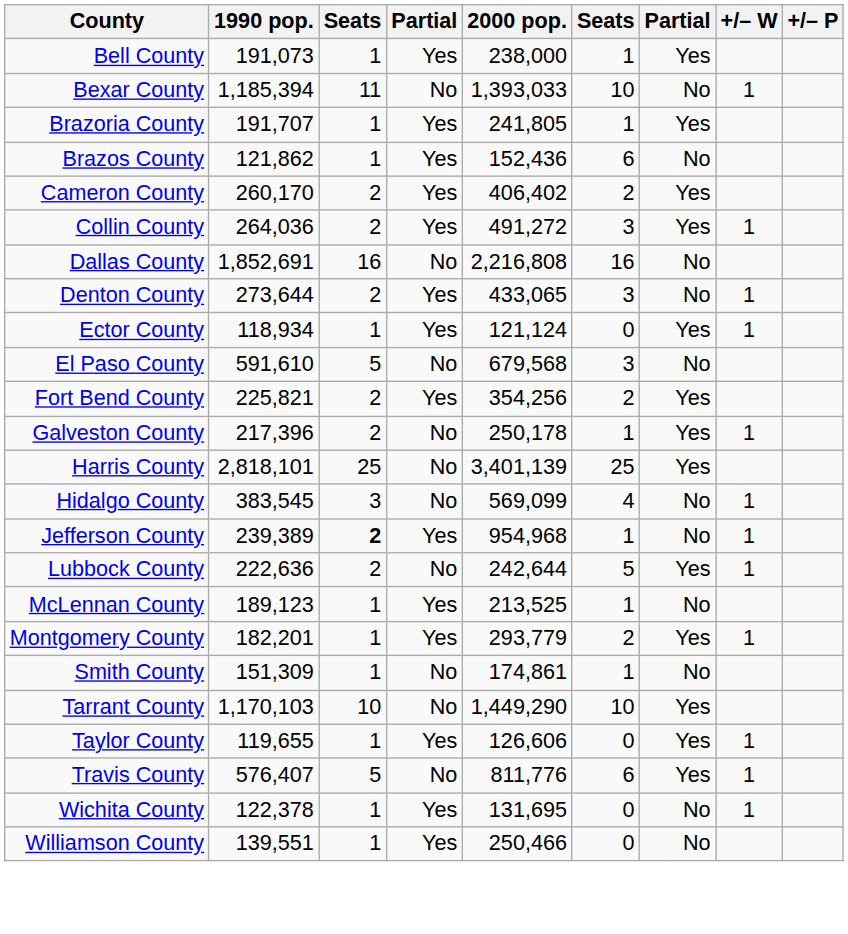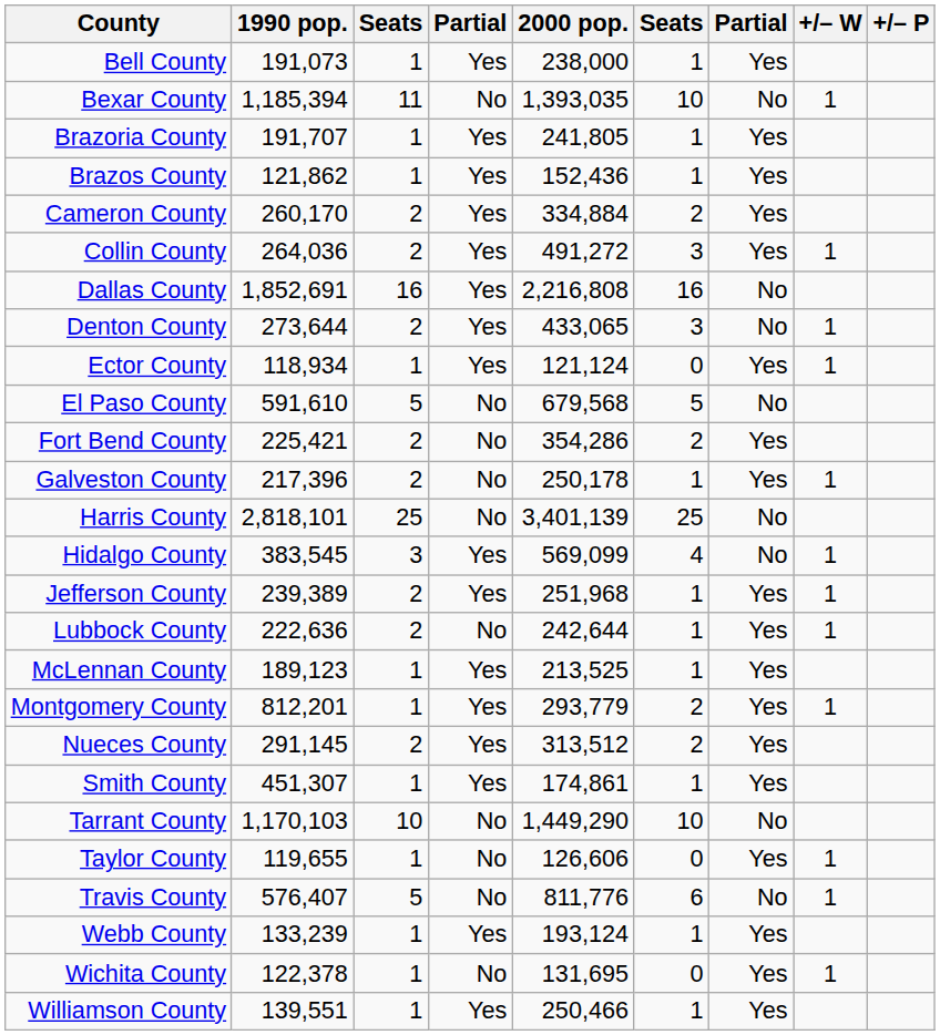 <table class="wikitable" style="font-size:100%; text-align:right;">
 <tr>
 <th>County</th>
 <th>1990 pop.</th>
 <th>Seats</th>
 <th>Partial</th>
 <th>2000 pop.</th>
 <th>Seats</th>
 <th>Partial</th>
 <th>+/– W</th>
 <th>+/– P</th>
 </tr>
 <tr>
 <td><a href='#'>Bell County</a></td>
 <td>191,073</td>
 <td>1</td>
 <td>Yes</td>
 <td>238,000</td>
 <td>1</td>
 <td>Yes</td>
 <td align="center"></td>
 <td align="center"></td>
 </tr>
 <tr>
 <td><a href='#'>Bexar County</a></td>
 <td>1,185,394</td>
 <td>11</td>
 <td>No</td>
-<td>1,393,033</td>
+<td>1,393,035</td>
 <td>10</td>
 <td>No</td>
 <td align="center">1</td>
 <td align="center"></td>
 </tr>
 <tr>
 <td><a href='#'>Brazoria County</a></td>
 <td>191,707</td>
 <td>1</td>
 <td>Yes</td>
 <td>241,805</td>
 <td>1</td>
 <td>Yes</td>
 <td align="center"></td>
 <td align="center"></td>
 </tr>
 <tr>
 <td><a href='#'>Brazos County</a></td>
 <td>121,862</td>
 <td>1</td>
 <td>Yes</td>
 <td>152,436</td>
-<td>6</td>
-<td>No</td>
+<td>1</td>
+<td>Yes</td>
 <td align="center"></td>
 <td align="center"></td>
 </tr>
 <tr>
 <td><a href='#'>Cameron County</a></td>
 <td>260,170</td>
 <td>2</td>
 <td>Yes</td>
-<td>406,402</td>
+<td>334,884</td>
 <td>2</td>
 <td>Yes</td>
 <td align="center"></td>
 <td align="center"></td>
 </tr>
 <tr>
 <td><a href='#'>Collin County</a></td>
 <td>264,036</td>
 <td>2</td>
 <td>Yes</td>
 <td>491,272</td>
 <td>3</td>
 <td>Yes</td>
 <td align="center">1</td>
 <td align="center"></td>
 </tr>
 <tr>
 <td><a href='#'>Dallas County</a></td>
 <td>1,852,691</td>
 <td>16</td>
-<td>No</td>
+<td>Yes</td>
 <td>2,216,808</td>
 <td>16</td>
 <td>No</td>
 <td align="center"></td>
 <td align="center"></td>
 </tr>
 <tr>
 <td><a href='#'>Denton County</a></td>
 <td>273,644</td>
 <td>2</td>
 <td>Yes</td>
 <td>433,065</td>
 <td>3</td>
 <td>No</td>
 <td align="center">1</td>
 <td align="center"></td>
 </tr>
 <tr>
 <td><a href='#'>Ector County</a></td>
 <td>118,934</td>
 <td>1</td>
 <td>Yes</td>
 <td>121,124</td>
 <td>0</td>
 <td>Yes</td>
 <td align="center">1</td>
 <td align="center"></td>
 </tr>
 <tr>
 <td><a href='#'>El Paso County</a></td>
 <td>591,610</td>
 <td>5</td>
 <td>No</td>
 <td>679,568</td>
-<td>3</td>
+<td>5</td>
 <td>No</td>
 <td align="center"></td>
 <td align="center"></td>
 </tr>
 <tr>
 <td><a href='#'>Fort Bend County</a></td>
-<td>225,821</td>
+<td>225,421</td>
 <td>2</td>
-<td>Yes</td>
-<td>354,256</td>
+<td>No</td>
+<td>354,286</td>
 <td>2</td>
 <td>Yes</td>
 <td align="center"></td>
 <td align="center"></td>
 </tr>
 <tr>
 <td><a href='#'>Galveston County</a></td>
 <td>217,396</td>
 <td>2</td>
 <td>No</td>
 <td>250,178</td>
 <td>1</td>
 <td>Yes</td>
 <td align="center">1</td>
 <td align="center"></td>
 </tr>
 <tr>
 <td><a href='#'>Harris County</a></td>
 <td>2,818,101</td>
 <td>25</td>
 <td>No</td>
 <td>3,401,139</td>
 <td>25</td>
-<td>Yes</td>
+<td>No</td>
 <td align="center"></td>
 <td align="center"></td>
 </tr>
 <tr>
 <td><a href='#'>Hidalgo County</a></td>
 <td>383,545</td>
 <td>3</td>
-<td>No</td>
+<td>Yes</td>
 <td>569,099</td>
 <td>4</td>
 <td>No</td>
 <td align="center">1</td>
 <td align="center"></td>
 </tr>
 <tr>
 <td><a href='#'>Jefferson County</a></td>
 <td>239,389</td>
-<td><strong>2</strong></td>
+<td>2</td>
 <td>Yes</td>
-<td>954,968</td>
+<td>251,968</td>
 <td>1</td>
-<td>No</td>
+<td>Yes</td>
 <td align="center">1</td>
 <td align="center"></td>
 </tr>
 <tr>
 <td><a href='#'>Lubbock County</a></td>
 <td>222,636</td>
 <td>2</td>
 <td>No</td>
 <td>242,644</td>
-<td>5</td>
+<td>1</td>
 <td>Yes</td>
 <td align="center">1</td>
 <td align="center"></td>
 </tr>
 <tr>
 <td><a href='#'>McLennan County</a></td>
 <td>189,123</td>
 <td>1</td>
 <td>Yes</td>
 <td>213,525</td>
 <td>1</td>
-<td>No</td>
+<td>Yes</td>
 <td align="center"></td>
 <td align="center"></td>
 </tr>
 <tr>
 <td><a href='#'>Montgomery County</a></td>
-<td>182,201</td>
+<td>812,201</td>
 <td>1</td>
 <td>Yes</td>
 <td>293,779</td>
 <td>2</td>
 <td>Yes</td>
 <td align="center">1</td>
 <td align="center"></td>
 </tr>
 <tr>
+<td><a href='#'>Nueces County</a></td>
+<td>291,145</td>
+<td>2</td>
+<td>Yes</td>
+<td>313,512</td>
+<td>2</td>
+<td>Yes</td>
+<td align="center"></td>
+<td align="center"></td>
+</tr>
+<tr>
 <td><a href='#'>Smith County</a></td>
-<td>151,309</td>
+<td>451,307</td>
 <td>1</td>
-<td>No</td>
+<td>Yes</td>
 <td>174,861</td>
 <td>1</td>
-<td>No</td>
+<td>Yes</td>
 <td align="center"></td>
 <td align="center"></td>
 </tr>
 <tr>
 <td><a href='#'>Tarrant County</a></td>
 <td>1,170,103</td>
 <td>10</td>
 <td>No</td>
 <td>1,449,290</td>
 <td>10</td>
-<td>Yes</td>
+<td>No</td>
 <td align="center"></td>
 <td align="center"></td>
 </tr>
 <tr>
 <td><a href='#'>Taylor County</a></td>
 <td>119,655</td>
 <td>1</td>
-<td>Yes</td>
+<td>No</td>
 <td>126,606</td>
 <td>0</td>
 <td>Yes</td>
 <td align="center">1</td>
 <td align="center"></td>
 </tr>
 <tr>
 <td><a href='#'>Travis County</a></td>
 <td>576,407</td>
 <td>5</td>
 <td>No</td>
 <td>811,776</td>
 <td>6</td>
+<td>No</td>
+<td align="center">1</td>
+<td align="center"></td>
+</tr>
+<tr>
+<td><a href='#'>Webb County</a></td>
+<td>133,239</td>
+<td>1</td>
 <td>Yes</td>
-<td align="center">1</td>
+<td>193,124</td>
+<td>1</td>
+<td>Yes</td>
+<td align="center"></td>
 <td align="center"></td>
 </tr>
 <tr>
 <td><a href='#'>Wichita County</a></td>
 <td>122,378</td>
 <td>1</td>
-<td>Yes</td>
+<td>No</td>
 <td>131,695</td>
 <td>0</td>
-<td>No</td>
+<td>Yes</td>
 <td align="center">1</td>
 <td align="center"></td>
 </tr>
 <tr>
 <td><a href='#'>Williamson County</a></td>
 <td>139,551</td>
 <td>1</td>
 <td>Yes</td>
 <td>250,466</td>
-<td>0</td>
-<td>No</td>
+<td>1</td>
+<td>Yes</td>
 <td align="center"></td>
 <td align="center"></td>
 </tr>
 </table>
